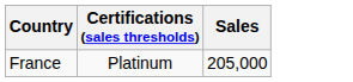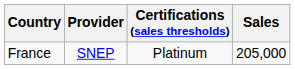 <table class=wikitable>
 <tr>
 <th>Country</th>
+<th>Provider</th>
 <th>Certifications<br><small>(<a href='#'>sales thresholds</a>)</small></th>
 <th>Sales</th>
 </tr>
 <tr>
 <td align="left">France</td>
+<td style="text-align:center;"><a href='#'>SNEP</a></td>
 <td style="text-align:center;">Platinum</td>
 <td style="text-align:center;">205,000</td>
 </tr>
 </table>
